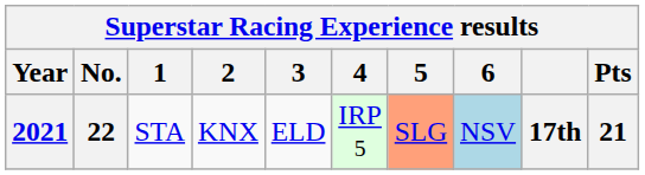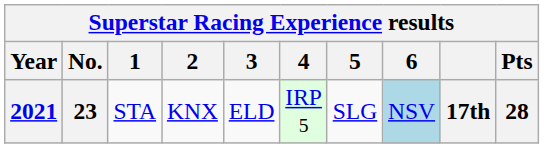 <table class="wikitable" style="text-align:center">
 <tr>
 <th colspan=10><a href='#'>Superstar Racing Experience</a> results</th>
 </tr>
 <tr>
 <th>Year</th>
 <th>No.</th>
 <th>1</th>
 <th>2</th>
 <th>3</th>
 <th>4</th>
 <th>5</th>
 <th>6</th>
 <th></th>
 <th>Pts</th>
 </tr>
 <tr>
 <th><a href='#'>2021</a></th>
-<th>22</th>
+<th>23</th>
 <td><a href='#'>STA</a></td>
 <td><a href='#'>KNX</a></td>
 <td><a href='#'>ELD</a></td>
 <td style="background:#DFFFDF;"><a href='#'>IRP</a><br><small>5</small></td>
-<td style="background: lightsalmon;"><a href='#'>SLG</a></td>
+<td><a href='#'>SLG</a></td>
 <td style="background: lightblue;"><a href='#'>NSV</a></td>
 <th>17th</th>
-<th>21</th>
+<th>28</th>
 </tr>
 </table>
